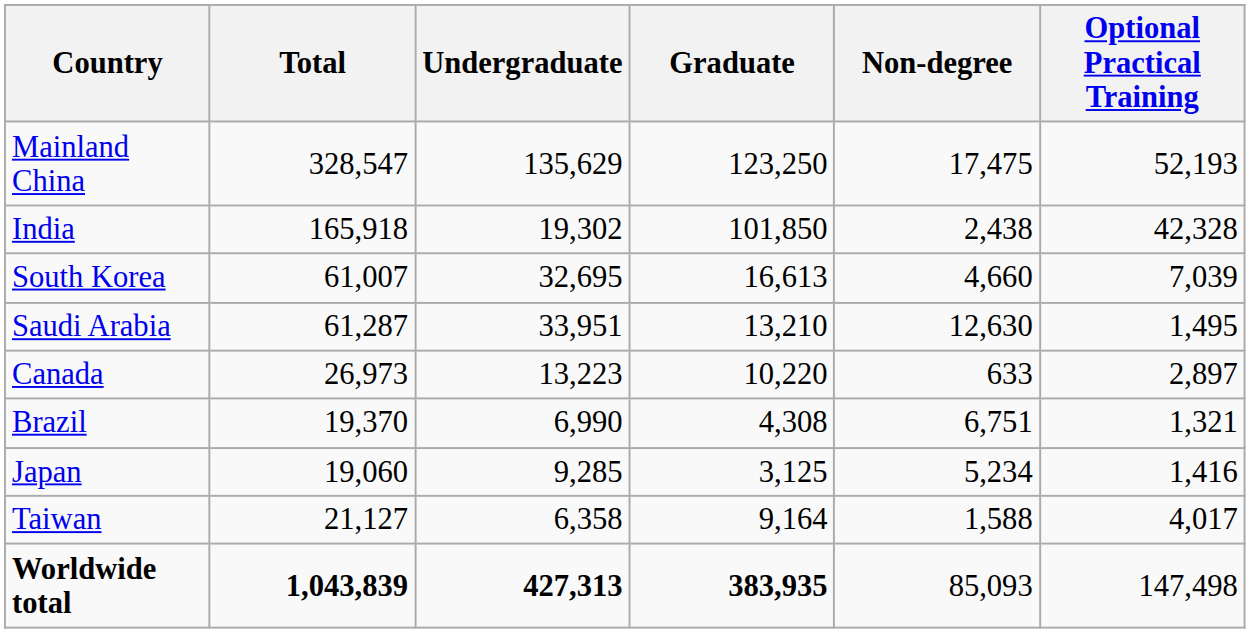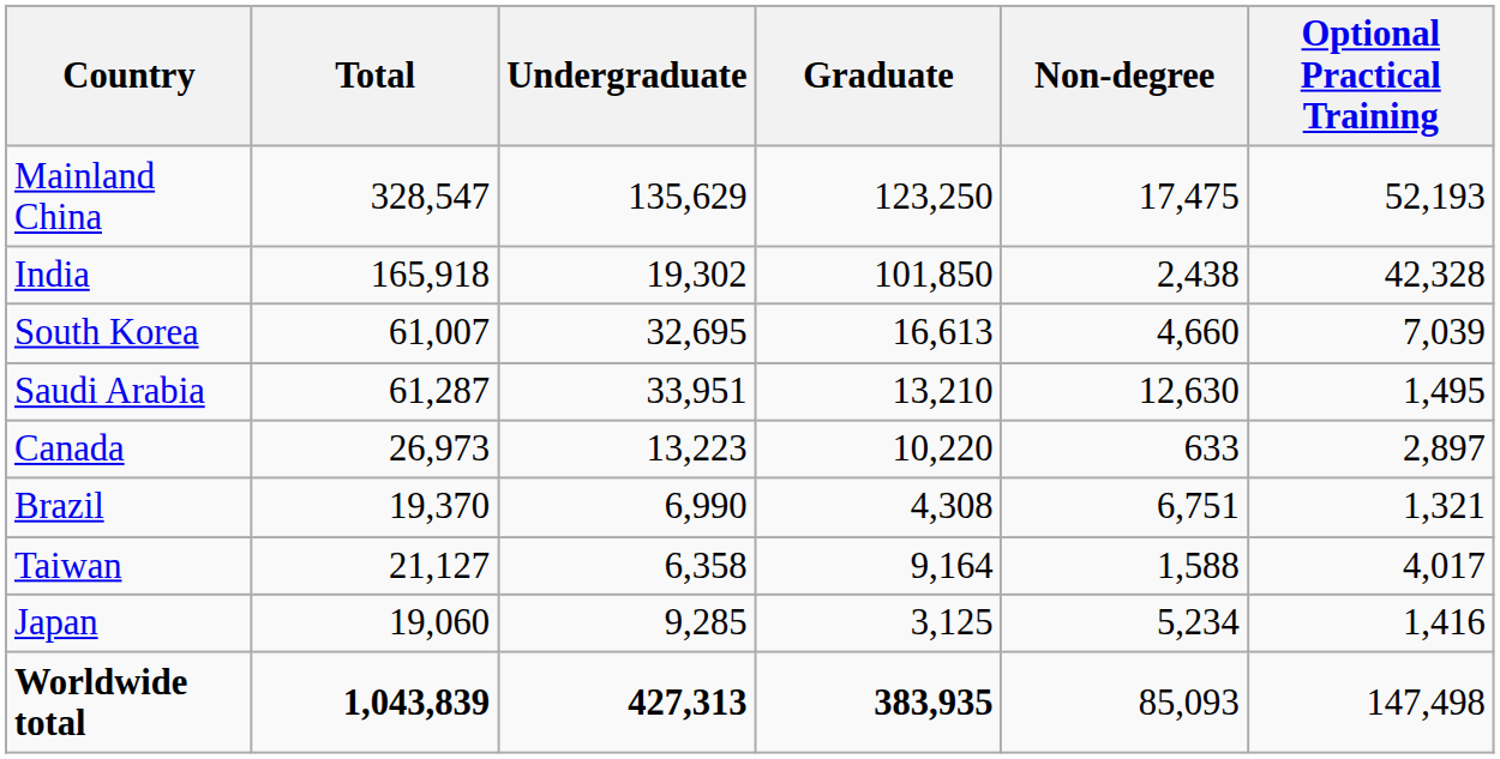 <table class="wikitable sortable" border="1">
 <tr>
 <th scope="col" style="width: 100px;">Country</th>
 <th ! scope="col" style="width: 100px;">Total</th>
 <th ! scope="col" style="width: 100px;">Undergraduate</th>
 <th ! scope="col" style="width: 100px;">Graduate</th>
 <th ! scope="col" style="width: 100px;">Non-degree</th>
 <th ! scope="col" style="width: 100px;"><a href='#'>Optional Practical Training</a></th>
 </tr>
 <tr>
 <td><a href='#'>Mainland China</a></td>
 <td align=right>328,547</td>
 <td align=right>135,629</td>
 <td align=right>123,250</td>
 <td align=right>17,475</td>
 <td align=right>52,193</td>
 </tr>
 <tr>
 <td><a href='#'>India</a></td>
 <td align=right>165,918</td>
 <td align=right>19,302</td>
 <td align=right>101,850</td>
 <td align=right>2,438</td>
 <td align=right>42,328</td>
 </tr>
 <tr>
 <td><a href='#'>South Korea</a></td>
 <td align=right>61,007</td>
 <td align=right>32,695</td>
 <td align=right>16,613</td>
 <td align=right>4,660</td>
 <td align=right>7,039</td>
 </tr>
 <tr>
 <td><a href='#'>Saudi Arabia</a></td>
 <td align=right>61,287</td>
 <td align=right>33,951</td>
 <td align=right>13,210</td>
 <td align=right>12,630</td>
 <td align=right>1,495</td>
 </tr>
 <tr>
 <td><a href='#'>Canada</a></td>
 <td align=right>26,973</td>
 <td align=right>13,223</td>
 <td align=right>10,220</td>
 <td align=right>633</td>
 <td align=right>2,897</td>
 </tr>
 <tr>
 <td><a href='#'>Brazil</a></td>
 <td align=right>19,370</td>
 <td align=right>6,990</td>
 <td align=right>4,308</td>
 <td align=right>6,751</td>
 <td align=right>1,321</td>
 </tr>
 <tr>
+<td><a href='#'>Taiwan</a></td>
+<td align=right>21,127</td>
+<td align=right>6,358</td>
+<td align=right>9,164</td>
+<td align=right>1,588</td>
+<td align=right>4,017</td>
+</tr>
+<tr>
 <td><a href='#'>Japan</a></td>
 <td align=right>19,060</td>
 <td align=right>9,285</td>
 <td align=right>3,125</td>
 <td align=right>5,234</td>
 <td align=right>1,416</td>
-</tr>
-<tr>
-<td><a href='#'>Taiwan</a></td>
-<td align=right>21,127</td>
-<td align=right>6,358</td>
-<td align=right>9,164</td>
-<td align=right>1,588</td>
-<td align=right>4,017</td>
 </tr>
 <tr>
 <td><strong>Worldwide total</strong></td>
 <td align=right><strong>1,043,839</strong></td>
 <td align=right><strong>427,313</strong></td>
 <td align=right><strong>383,935<em></td>
 <td align=right></strong>85,093<strong></td>
 <td align=right></strong>147,498<strong></td>
 </tr>
 </table>
